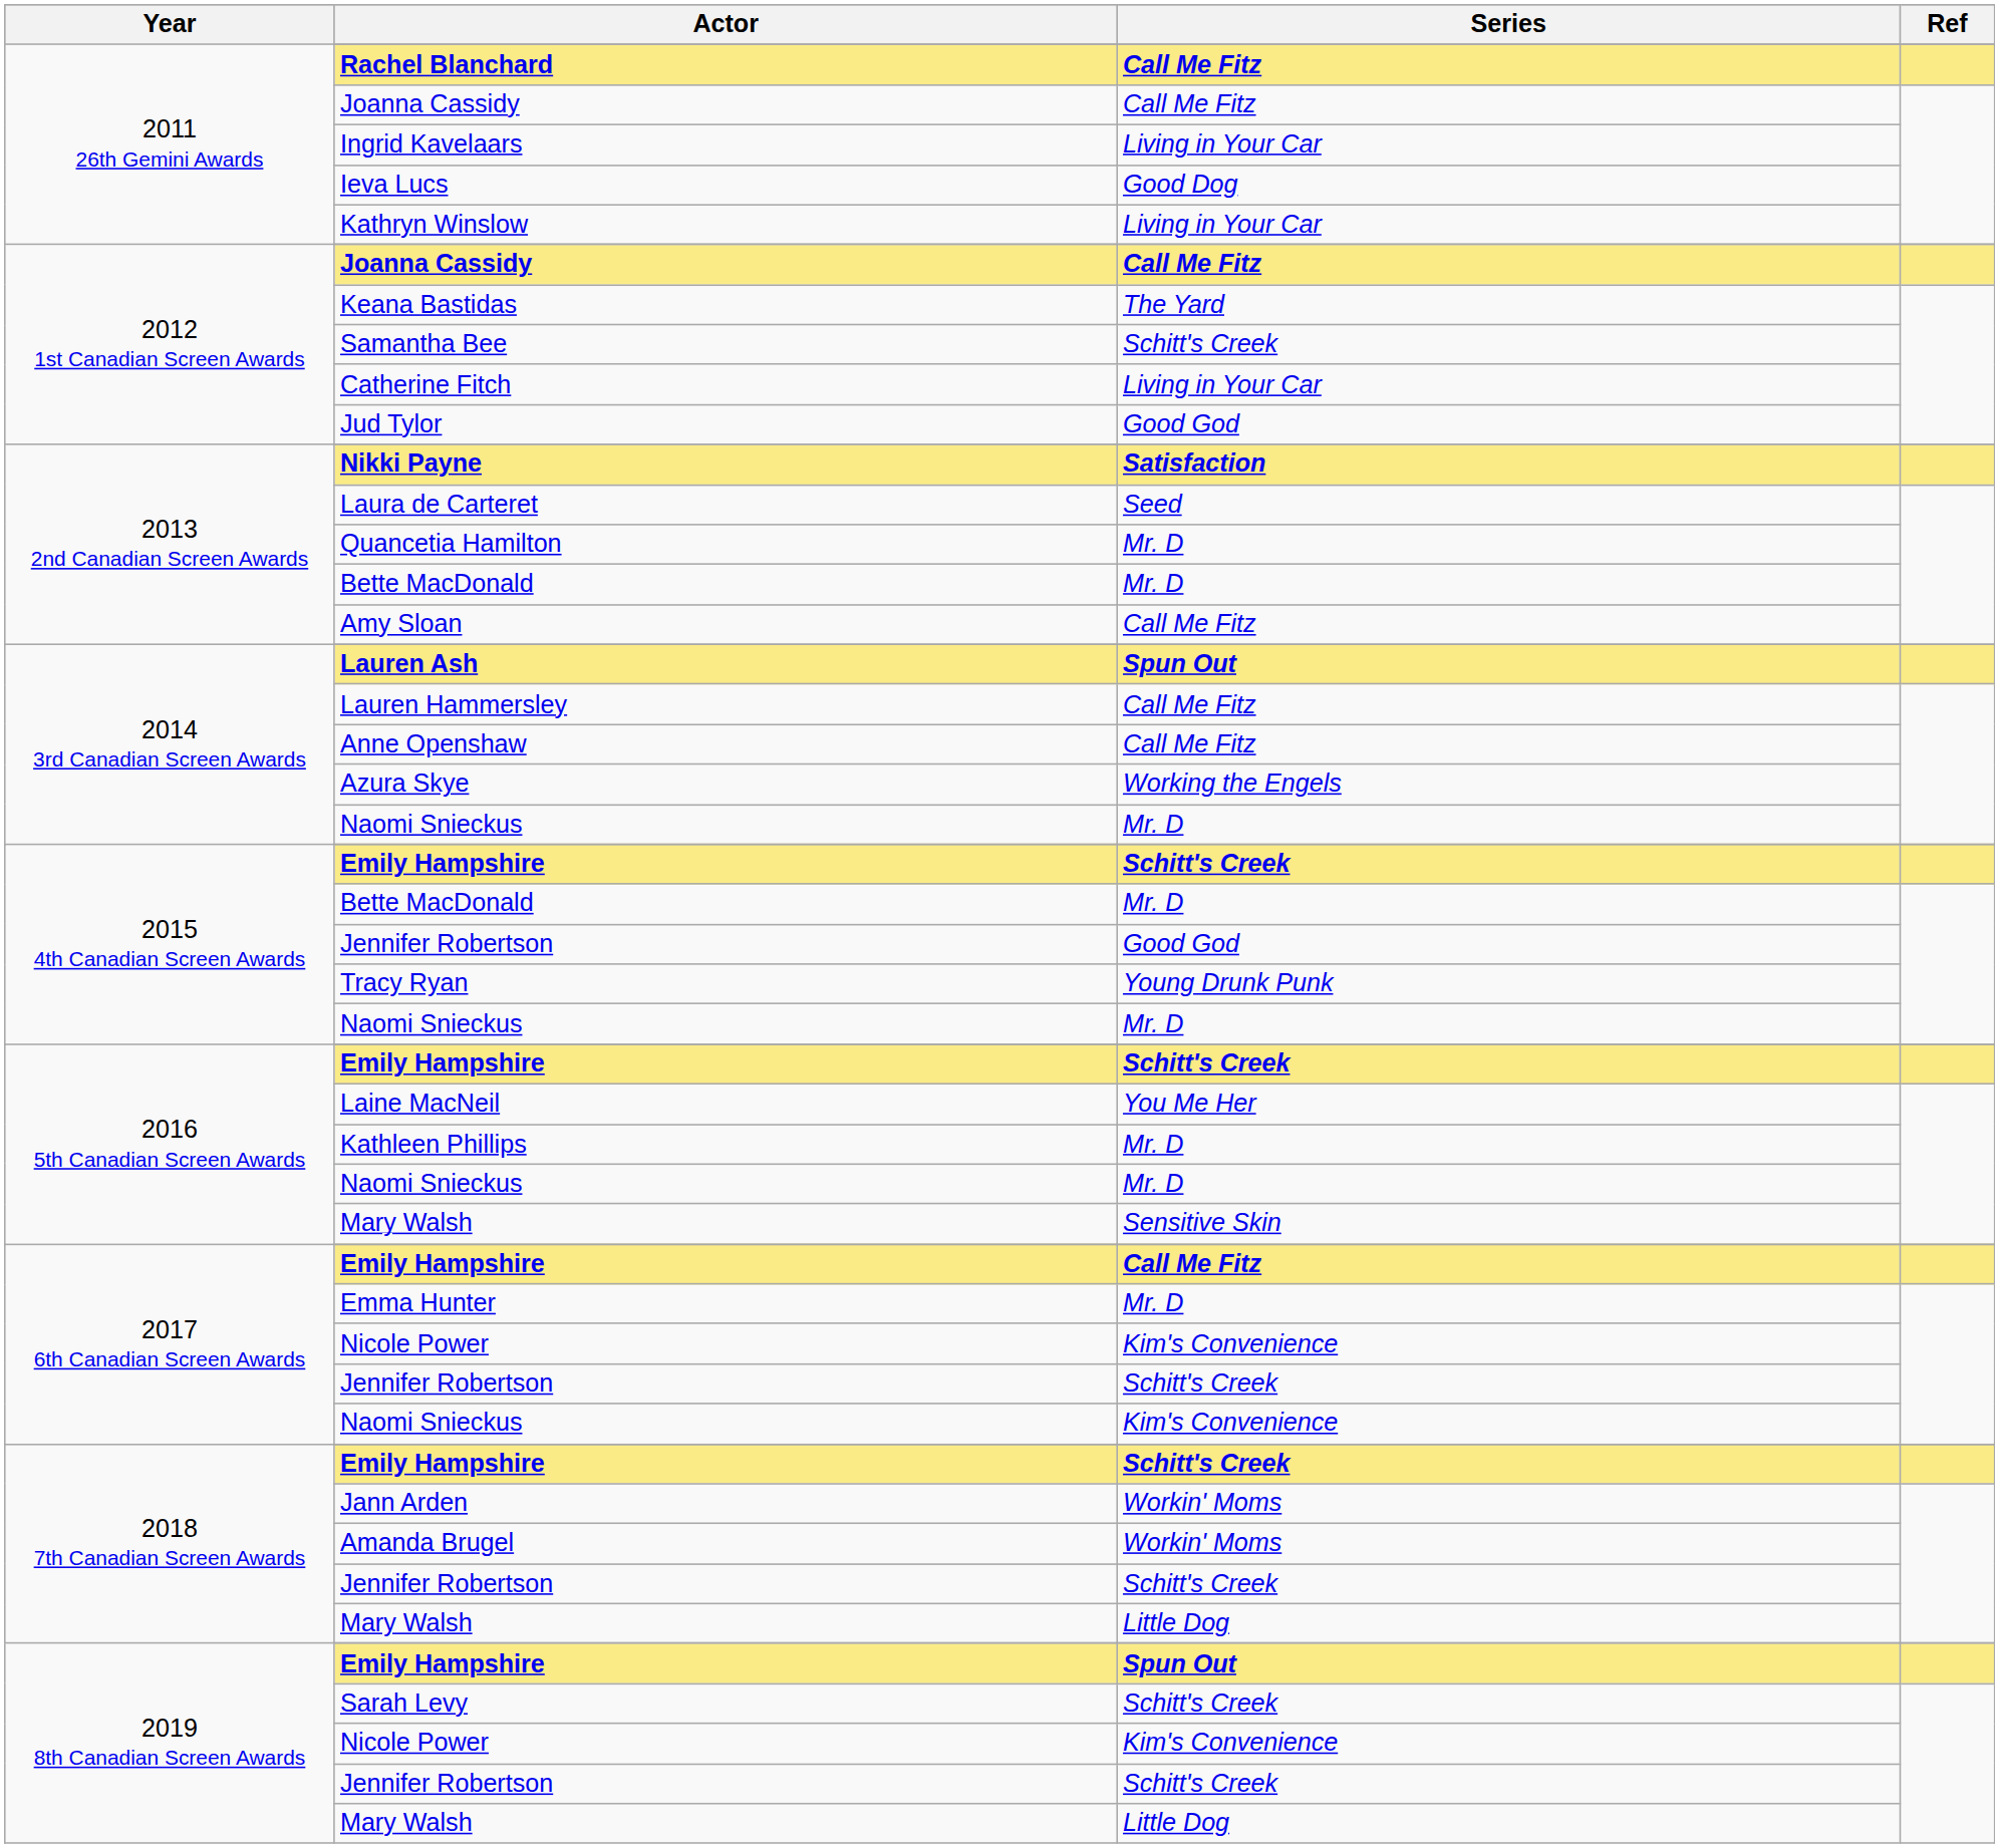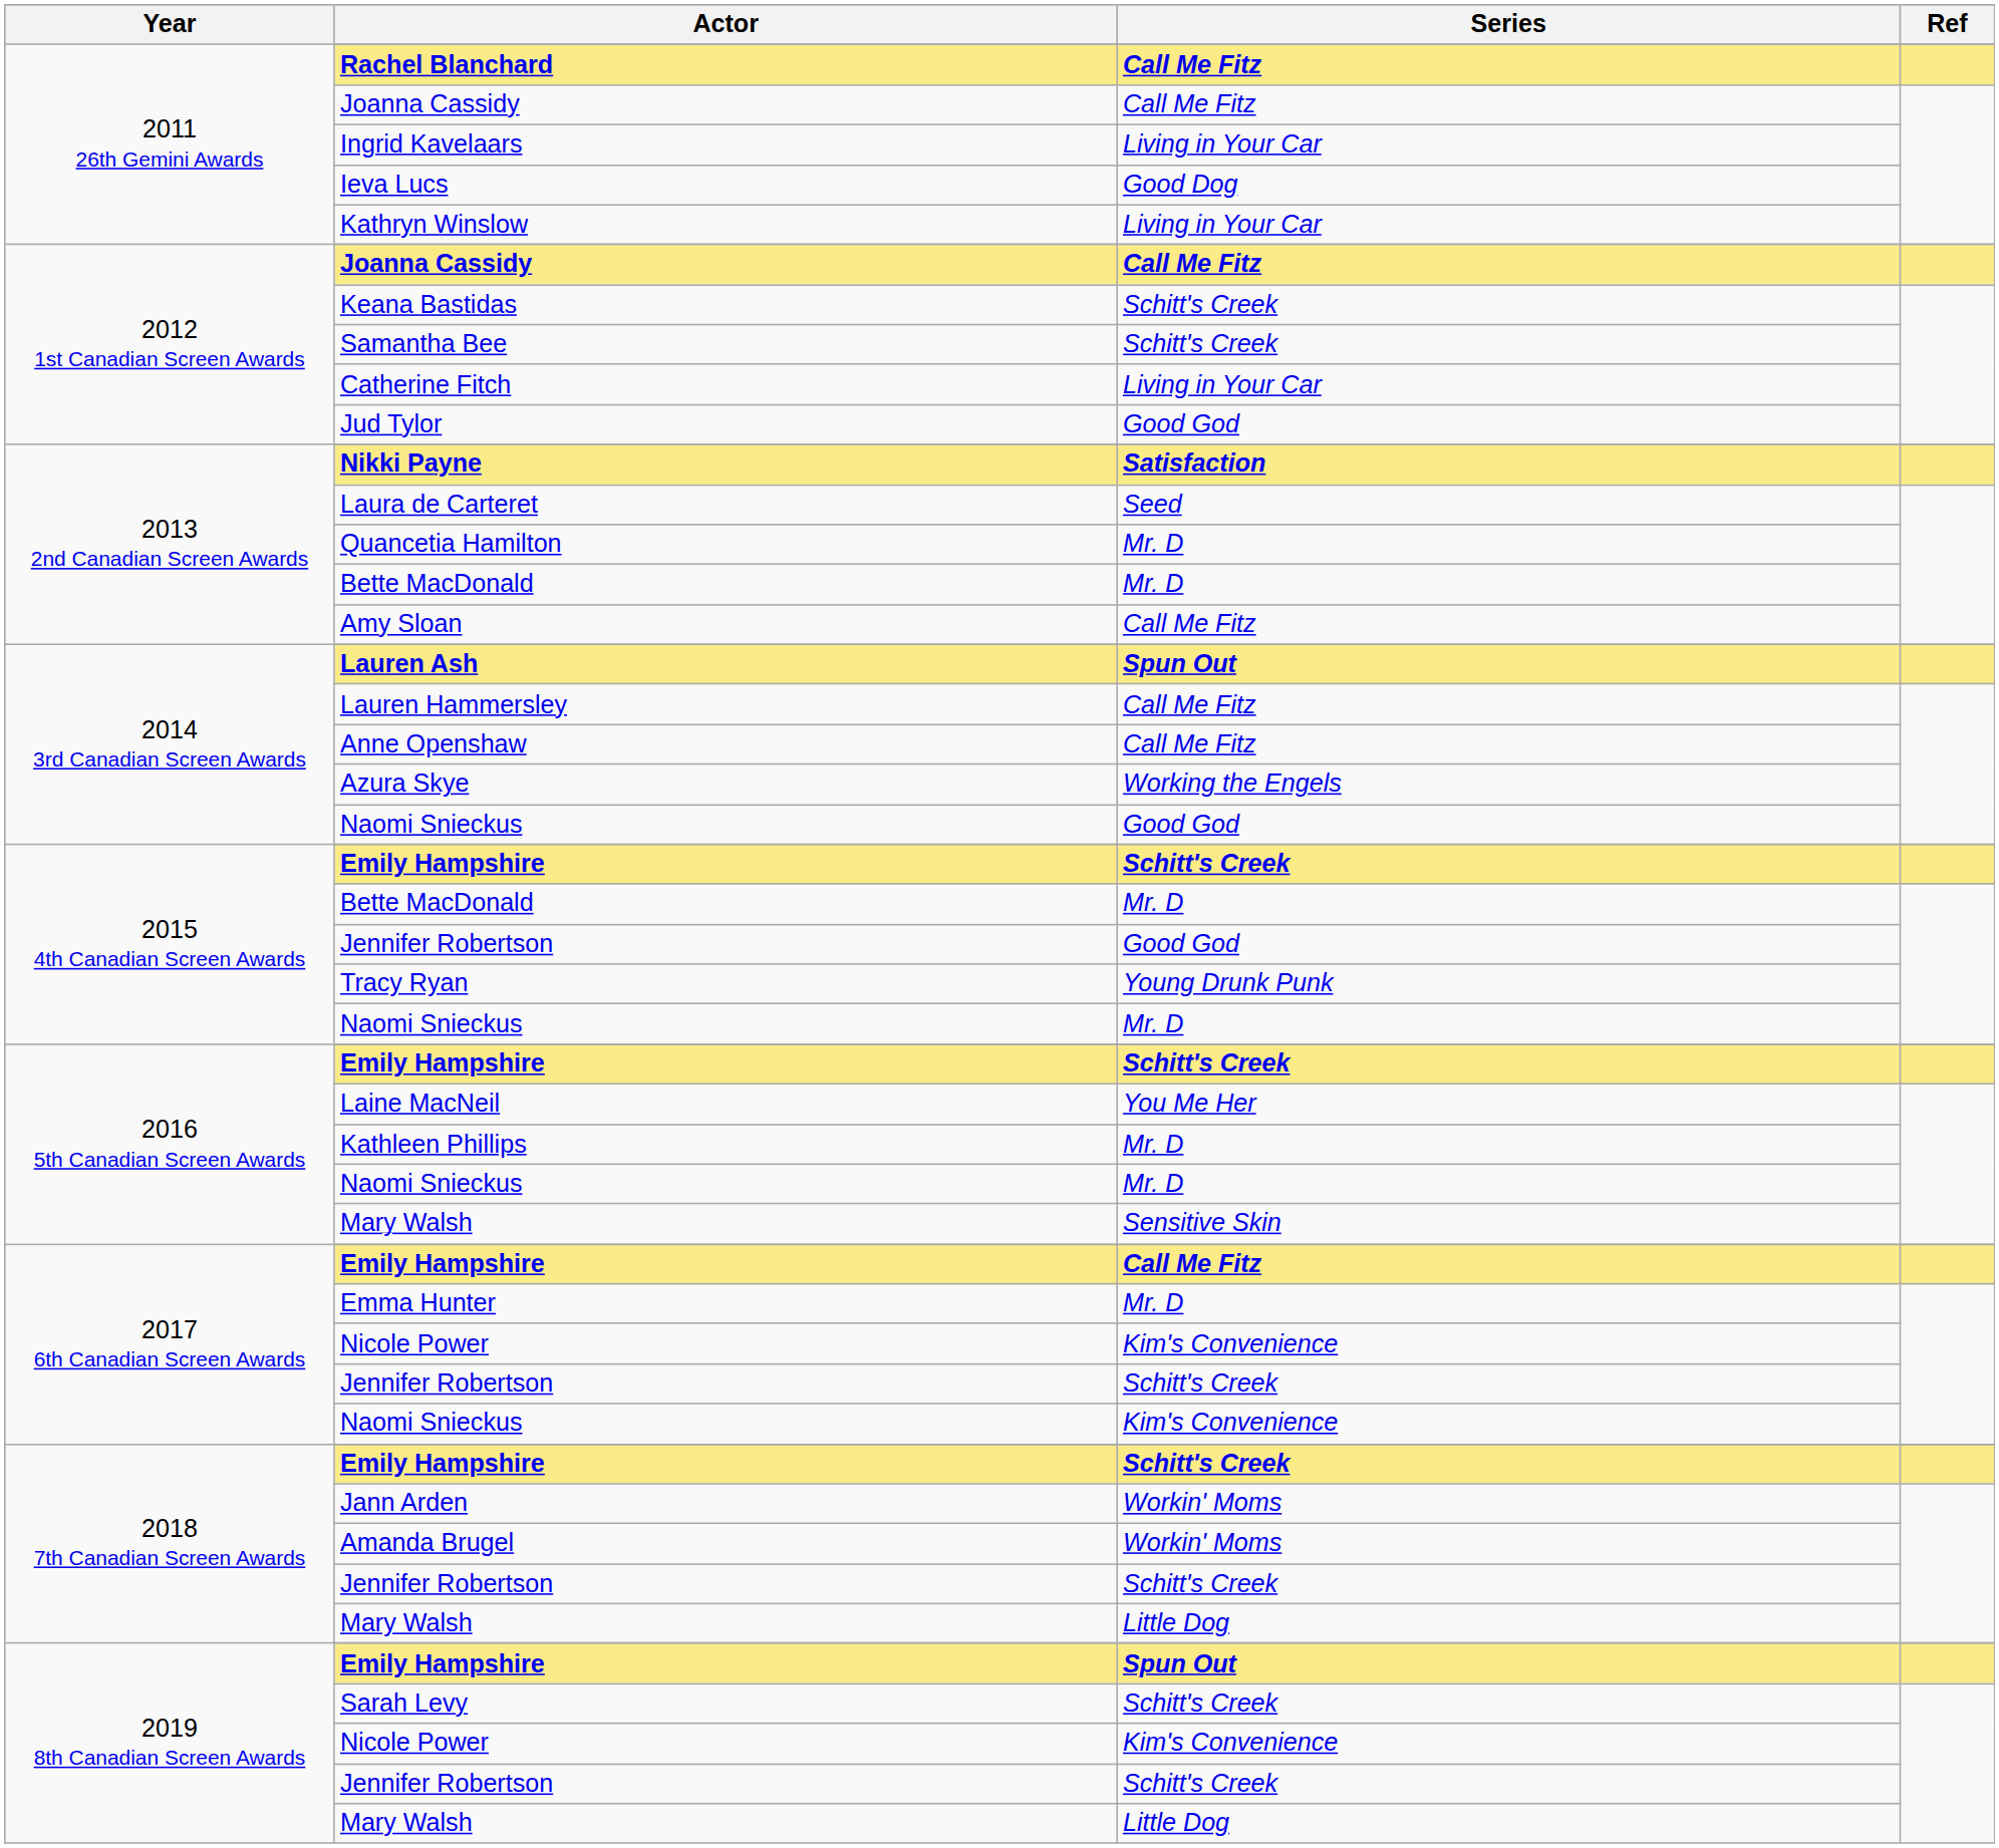 <table class="wikitable" style="width:100%;">
 <tr style="background:#bebebe;">
 <th style="width:8%;">Year</th>
 <th style="width:19%;">Actor</th>
 <th style="width:19%;">Series</th>
 <th style="width:2%;">Ref</th>
 </tr>
 <tr>
 <td rowspan="6" align="center">2011 <br> <small><a href='#'>26th Gemini Awards</a></small></td>
 </tr>
 <tr style="background:#FAEB86;">
 <td><strong><a href='#'>Rachel Blanchard</a></strong></td>
 <td><strong><em><a href='#'>Call Me Fitz</a></em></strong></td>
 <td></td>
 </tr>
 <tr>
 <td><a href='#'>Joanna Cassidy</a></td>
 <td><em><a href='#'>Call Me Fitz</a></em></td>
 <td rowspan=4></td>
 </tr>
 <tr>
 <td><a href='#'>Ingrid Kavelaars</a></td>
 <td><em><a href='#'>Living in Your Car</a></em></td>
 </tr>
 <tr>
 <td><a href='#'>Ieva Lucs</a></td>
 <td><em><a href='#'>Good Dog</a></em></td>
 </tr>
 <tr>
 <td><a href='#'>Kathryn Winslow</a></td>
 <td><em><a href='#'>Living in Your Car</a></em></td>
 </tr>
 <tr>
 <td rowspan="6" align="center">2012 <br> <small><a href='#'>1st Canadian Screen Awards</a></small></td>
 </tr>
 <tr style="background:#FAEB86;">
 <td><strong><a href='#'>Joanna Cassidy</a></strong></td>
 <td><strong><em><a href='#'>Call Me Fitz</a></em></strong></td>
 <td></td>
 </tr>
 <tr>
 <td><a href='#'>Keana Bastidas</a></td>
-<td><em><a href='#'>The Yard</a></em></td>
+<td><em><a href='#'>Schitt's Creek</a></em></td>
 <td rowspan=4></td>
 </tr>
 <tr>
 <td><a href='#'>Samantha Bee</a></td>
 <td><em><a href='#'>Schitt's Creek</a></em></td>
 </tr>
 <tr>
 <td><a href='#'>Catherine Fitch</a></td>
 <td><em><a href='#'>Living in Your Car</a></em></td>
 </tr>
 <tr>
 <td><a href='#'>Jud Tylor</a></td>
 <td><em><a href='#'>Good God</a></em></td>
 </tr>
 <tr>
 <td rowspan="6" align="center">2013 <br> <small><a href='#'>2nd Canadian Screen Awards</a></small></td>
 </tr>
 <tr style="background:#FAEB86;">
 <td><strong><a href='#'>Nikki Payne</a></strong></td>
 <td><strong><em><a href='#'>Satisfaction</a></em></strong></td>
 <td></td>
 </tr>
 <tr>
 <td><a href='#'>Laura de Carteret</a></td>
 <td><em><a href='#'>Seed</a></em></td>
 <td rowspan=4></td>
 </tr>
 <tr>
 <td><a href='#'>Quancetia Hamilton</a></td>
 <td><em><a href='#'>Mr. D</a></em></td>
 </tr>
 <tr>
 <td><a href='#'>Bette MacDonald</a></td>
 <td><em><a href='#'>Mr. D</a></em></td>
 </tr>
 <tr>
 <td><a href='#'>Amy Sloan</a></td>
 <td><em><a href='#'>Call Me Fitz</a></em></td>
 </tr>
 <tr>
 <td rowspan="6" align="center">2014 <br> <small><a href='#'>3rd Canadian Screen Awards</a></small></td>
 </tr>
 <tr style="background:#FAEB86;">
 <td><strong><a href='#'>Lauren Ash</a></strong></td>
 <td><strong><em><a href='#'>Spun Out</a></em></strong></td>
 <td></td>
 </tr>
 <tr>
 <td><a href='#'>Lauren Hammersley</a></td>
 <td><em><a href='#'>Call Me Fitz</a></em></td>
 <td rowspan=4></td>
 </tr>
 <tr>
 <td><a href='#'>Anne Openshaw</a></td>
 <td><em><a href='#'>Call Me Fitz</a></em></td>
 </tr>
 <tr>
 <td><a href='#'>Azura Skye</a></td>
 <td><em><a href='#'>Working the Engels</a></em></td>
 </tr>
 <tr>
 <td><a href='#'>Naomi Snieckus</a></td>
-<td><em><a href='#'>Mr. D</a></em></td>
+<td><em><a href='#'>Good God</a></em></td>
 </tr>
 <tr>
 <td rowspan="6" align="center">2015 <br> <small><a href='#'>4th Canadian Screen Awards</a></small></td>
 </tr>
 <tr style="background:#FAEB86;">
 <td><strong><a href='#'>Emily Hampshire</a></strong></td>
 <td><strong><em><a href='#'>Schitt's Creek</a></em></strong></td>
 <td></td>
 </tr>
 <tr>
 <td><a href='#'>Bette MacDonald</a></td>
 <td><em><a href='#'>Mr. D</a></em></td>
 <td rowspan=4></td>
 </tr>
 <tr>
 <td><a href='#'>Jennifer Robertson</a></td>
 <td><em><a href='#'>Good God</a></em></td>
 </tr>
 <tr>
 <td><a href='#'>Tracy Ryan</a></td>
 <td><em><a href='#'>Young Drunk Punk</a></em></td>
 </tr>
 <tr>
 <td><a href='#'>Naomi Snieckus</a></td>
 <td><em><a href='#'>Mr. D</a></em></td>
 </tr>
 <tr>
 <td rowspan="6" align="center">2016 <br> <small><a href='#'>5th Canadian Screen Awards</a></small></td>
 </tr>
 <tr style="background:#FAEB86;">
 <td><strong><a href='#'>Emily Hampshire</a></strong></td>
 <td><strong><em><a href='#'>Schitt's Creek</a></em></strong></td>
 <td></td>
 </tr>
 <tr>
 <td><a href='#'>Laine MacNeil</a></td>
 <td><em><a href='#'>You Me Her</a></em></td>
 <td rowspan=4></td>
 </tr>
 <tr>
 <td><a href='#'>Kathleen Phillips</a></td>
 <td><em><a href='#'>Mr. D</a></em></td>
 </tr>
 <tr>
 <td><a href='#'>Naomi Snieckus</a></td>
 <td><em><a href='#'>Mr. D</a></em></td>
 </tr>
 <tr>
 <td><a href='#'>Mary Walsh</a></td>
 <td><em><a href='#'>Sensitive Skin</a></em></td>
 </tr>
 <tr>
 <td rowspan="6" align="center">2017 <br> <small><a href='#'>6th Canadian Screen Awards</a></small></td>
 </tr>
 <tr style="background:#FAEB86;">
 <td><strong><a href='#'>Emily Hampshire</a></strong></td>
 <td><strong><em><a href='#'>Call Me Fitz</a></em></strong></td>
 <td></td>
 </tr>
 <tr>
 <td><a href='#'>Emma Hunter</a></td>
 <td><em><a href='#'>Mr. D</a></em></td>
 <td rowspan=4></td>
 </tr>
 <tr>
 <td><a href='#'>Nicole Power</a></td>
 <td><em><a href='#'>Kim's Convenience</a></em></td>
 </tr>
 <tr>
 <td><a href='#'>Jennifer Robertson</a></td>
 <td><em><a href='#'>Schitt's Creek</a></em></td>
 </tr>
 <tr>
 <td><a href='#'>Naomi Snieckus</a></td>
 <td><em><a href='#'>Kim's Convenience</a></em></td>
 </tr>
 <tr>
 <td rowspan="6" align="center">2018 <br> <small><a href='#'>7th Canadian Screen Awards</a></small></td>
 </tr>
 <tr style="background:#FAEB86;">
 <td><strong><a href='#'>Emily Hampshire</a></strong></td>
 <td><strong><em><a href='#'>Schitt's Creek</a></em></strong></td>
 <td></td>
 </tr>
 <tr>
 <td><a href='#'>Jann Arden</a></td>
 <td><em><a href='#'>Workin' Moms</a></em></td>
 <td rowspan=4></td>
 </tr>
 <tr>
 <td><a href='#'>Amanda Brugel</a></td>
 <td><em><a href='#'>Workin' Moms</a></em></td>
 </tr>
 <tr>
 <td><a href='#'>Jennifer Robertson</a></td>
 <td><em><a href='#'>Schitt's Creek</a></em></td>
 </tr>
 <tr>
 <td><a href='#'>Mary Walsh</a></td>
 <td><em><a href='#'>Little Dog</a></em></td>
 </tr>
 <tr>
 <td rowspan="6" align="center">2019 <br> <small><a href='#'>8th Canadian Screen Awards</a></small></td>
 </tr>
 <tr style="background:#FAEB86;">
 <td><strong><a href='#'>Emily Hampshire</a></strong></td>
 <td><strong><em><a href='#'>Spun Out</a></em></strong></td>
 <td></td>
 </tr>
 <tr>
 <td><a href='#'>Sarah Levy</a></td>
 <td><em><a href='#'>Schitt's Creek</a></em></td>
 <td rowspan=4></td>
 </tr>
 <tr>
 <td><a href='#'>Nicole Power</a></td>
 <td><em><a href='#'>Kim's Convenience</a></em></td>
 </tr>
 <tr>
 <td><a href='#'>Jennifer Robertson</a></td>
 <td><em><a href='#'>Schitt's Creek</a></em></td>
 </tr>
 <tr>
 <td><a href='#'>Mary Walsh</a></td>
 <td><em><a href='#'>Little Dog</a></em></td>
 </tr>
 </table>
